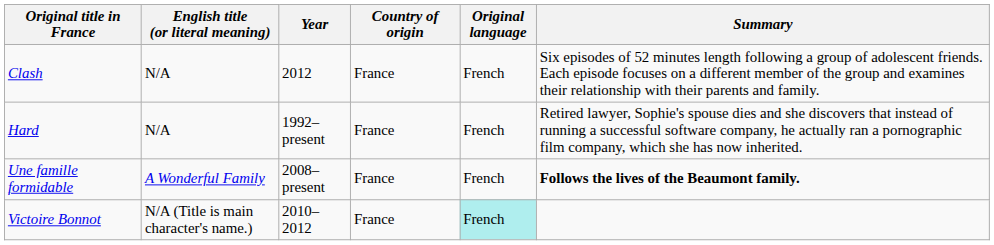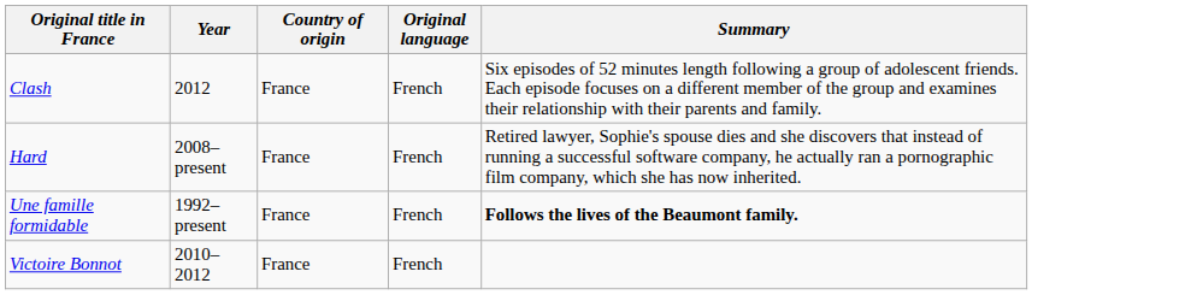 <table class="wikitable">
 <tr>
 <th style="width:140px;"><em>Original title in France</em></th>
-<th style="width:140px;"><em>English title<br>(or literal meaning)</em></th>
 <th style="width:70px;"><em>Year</em></th>
 <th style="width:110px;"><em>Country of origin</em></th>
 <th style="width:75px;"><em>Original language</em></th>
 <th style="width:480px;"><em>Summary</em></th>
 </tr>
 <tr>
 <td><em><a href='#'>Clash</a></em></td>
-<td>N/A</td>
 <td>2012</td>
 <td>France</td>
 <td>French</td>
 <td>Six episodes of 52 minutes length following a group of adolescent friends. Each episode focuses on a different member of the group and examines their relationship with their parents and family.</td>
 </tr>
 <tr>
 <td><em><a href='#'>Hard</a></em></td>
-<td>N/A</td>
-<td>1992–present</td>
+<td>2008–present</td>
 <td>France</td>
 <td>French</td>
 <td>Retired lawyer, Sophie's spouse dies and she discovers that instead of running a successful software company, he actually ran a pornographic film company, which she has now inherited.</td>
 </tr>
 <tr>
 <td><em><a href='#'>Une famille formidable</a></em></td>
-<td><em><a href='#'>A Wonderful Family</a></em></td>
-<td>2008–present</td>
+<td>1992–present</td>
 <td>France</td>
 <td>French</td>
 <td><strong>Follows the lives of the Beaumont family.</strong></td>
 </tr>
 <tr>
 <td><em><a href='#'>Victoire Bonnot</a></em></td>
-<td>N/A (Title is main character's name.)</td>
 <td>2010–2012</td>
 <td>France</td>
-<td style="background: paleturquoise;">French</td>
+<td>French</td>
 <td></td>
 </tr>
 </table>
